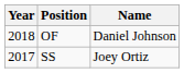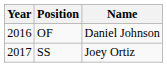 <table class="wikitable">
 <tr>
 <th>Year</th>
 <th>Position</th>
 <th>Name</th>
 </tr>
 <tr>
-<td>2018</td>
+<td>2016</td>
 <td>OF</td>
 <td>Daniel Johnson</td>
 </tr>
 <tr>
 <td>2017</td>
 <td>SS</td>
 <td>Joey Ortiz</td>
 </tr>
 </table>
